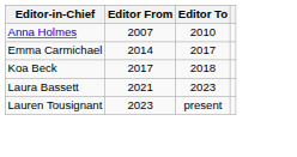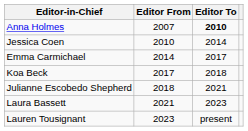 <table class="wikitable sortable">
 <tr>
 <th>Editor-in-Chief</th>
 <th>Editor From</th>
 <th>Editor To</th>
 <th class="unsortable"></th>
 </tr>
 <tr>
 <td sortname><a href='#'>Anna Holmes</a></td>
 <td align=center>2007</td>
+<td align=center><strong>2010</strong></td>
+<td></td>
+</tr>
+<tr>
+<td sortname>Jessica Coen</td>
 <td align=center>2010</td>
+<td align=center>2014</td>
 <td></td>
 </tr>
 <tr>
 <td sortname>Emma Carmichael</td>
 <td align=center>2014</td>
 <td align=center>2017</td>
 <td></td>
 </tr>
 <tr>
 <td sortname>Koa Beck</td>
 <td align=center>2017</td>
 <td align=center>2018</td>
 <td></td>
 </tr>
 <tr>
+<td sortname>Julianne Escobedo Shepherd</td>
+<td align=center>2018</td>
+<td align=center>2021</td>
+<td></td>
+</tr>
+<tr>
 <td sortname>Laura Bassett</td>
 <td align=center>2021</td>
 <td align=center>2023</td>
 <td></td>
 </tr>
 <tr>
 <td sortname>Lauren Tousignant</td>
 <td align=center>2023</td>
 <td align=center>present</td>
 <td></td>
 </tr>
 </table>
